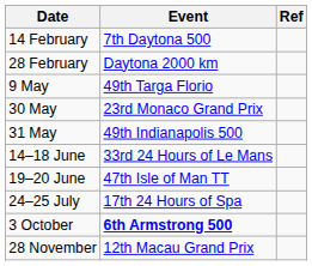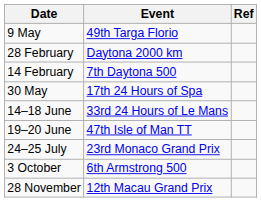 <table class="wikitable" style="font-size: 85%">
 <tr>
 <th>Date</th>
 <th>Event</th>
 <th>Ref</th>
 </tr>
 <tr>
-<td>14 February</td>
-<td><a href='#'>7th Daytona 500</a></td>
+<td>9 May</td>
+<td><a href='#'>49th Targa Florio</a></td>
 <td></td>
 </tr>
 <tr>
 <td>28 February</td>
 <td><a href='#'>Daytona 2000 km</a></td>
 <td></td>
 </tr>
 <tr>
-<td>9 May</td>
-<td><a href='#'>49th Targa Florio</a></td>
+<td>14 February</td>
+<td><a href='#'>7th Daytona 500</a></td>
 <td></td>
 </tr>
 <tr>
 <td>30 May</td>
-<td><a href='#'>23rd Monaco Grand Prix</a></td>
-<td></td>
-</tr>
-<tr>
-<td>31 May</td>
-<td><a href='#'>49th Indianapolis 500</a></td>
+<td><a href='#'>17th 24 Hours of Spa</a></td>
 <td></td>
 </tr>
 <tr>
 <td>14–18 June</td>
 <td><a href='#'>33rd 24 Hours of Le Mans</a></td>
 <td></td>
 </tr>
 <tr>
 <td>19–20 June</td>
 <td><a href='#'>47th Isle of Man TT</a></td>
 <td></td>
 </tr>
 <tr>
 <td>24–25 July</td>
-<td><a href='#'>17th 24 Hours of Spa</a></td>
+<td><a href='#'>23rd Monaco Grand Prix</a></td>
 <td></td>
 </tr>
 <tr>
 <td>3 October</td>
-<td><strong><a href='#'>6th Armstrong 500</a></strong></td>
+<td><a href='#'>6th Armstrong 500</a></td>
 <td></td>
 </tr>
 <tr>
 <td>28 November</td>
 <td><a href='#'>12th Macau Grand Prix</a></td>
 <td></td>
 </tr>
 </table>
